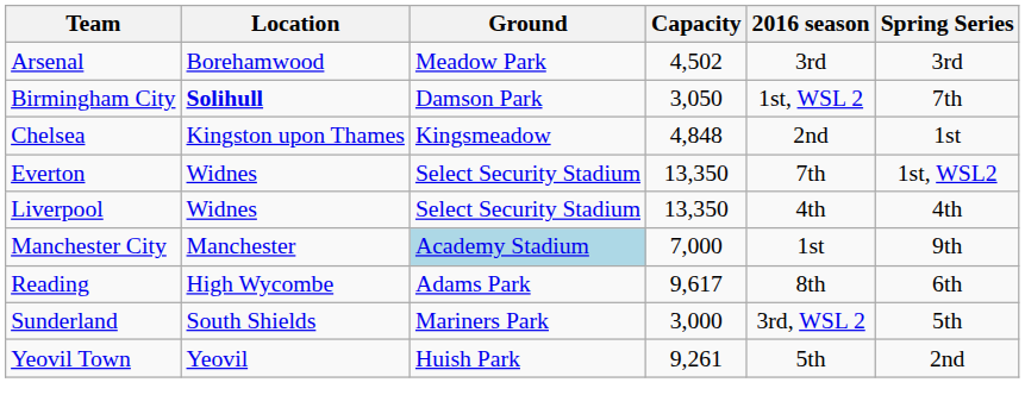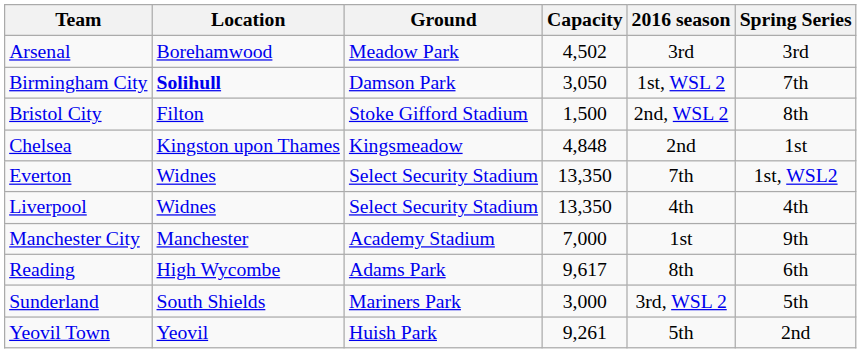 <table class="wikitable sortable">
 <tr>
 <th>Team</th>
 <th>Location</th>
 <th>Ground</th>
 <th>Capacity</th>
 <th data-sort-type=number>2016 season</th>
 <th data-sort-type=number>Spring Series</th>
 </tr>
 <tr>
 <td><a href='#'>Arsenal</a></td>
 <td><a href='#'>Borehamwood</a></td>
 <td><a href='#'>Meadow Park</a></td>
 <td style="text-align:center">4,502</td>
 <td style="text-align:center">3rd</td>
 <td style="text-align:center">3rd</td>
 </tr>
 <tr>
 <td><a href='#'>Birmingham City</a></td>
 <td><strong><a href='#'>Solihull</a></strong></td>
 <td><a href='#'>Damson Park</a></td>
 <td style="text-align:center">3,050</td>
 <td style="text-align:center">1st, <a href='#'>WSL 2</a></td>
 <td style="text-align:center">7th</td>
+</tr>
+<tr>
+<td><a href='#'>Bristol City</a></td>
+<td><a href='#'>Filton</a></td>
+<td><a href='#'>Stoke Gifford Stadium</a></td>
+<td style="text-align:center">1,500</td>
+<td style="text-align:center">2nd, <a href='#'>WSL 2</a></td>
+<td style="text-align:center">8th</td>
 </tr>
 <tr>
 <td><a href='#'>Chelsea</a></td>
 <td><a href='#'>Kingston upon Thames</a></td>
 <td><a href='#'>Kingsmeadow</a></td>
 <td style="text-align:center">4,848</td>
 <td style="text-align:center">2nd</td>
 <td style="text-align:center">1st</td>
 </tr>
 <tr>
 <td><a href='#'>Everton</a></td>
 <td><a href='#'>Widnes</a></td>
 <td><a href='#'>Select Security Stadium</a></td>
 <td style="text-align:center">13,350</td>
 <td style="text-align:center">7th</td>
 <td style="text-align:center">1st, <a href='#'>WSL2</a></td>
 </tr>
 <tr>
 <td><a href='#'>Liverpool</a></td>
 <td><a href='#'>Widnes</a></td>
 <td><a href='#'>Select Security Stadium</a></td>
 <td style="text-align:center">13,350</td>
 <td style="text-align:center">4th</td>
 <td style="text-align:center">4th</td>
 </tr>
 <tr>
 <td><a href='#'>Manchester City</a></td>
 <td><a href='#'>Manchester</a></td>
-<td style="background: lightblue;"><a href='#'>Academy Stadium</a></td>
+<td><a href='#'>Academy Stadium</a></td>
 <td style="text-align:center">7,000</td>
 <td style="text-align:center">1st</td>
 <td style="text-align:center">9th</td>
 </tr>
 <tr>
 <td><a href='#'>Reading</a></td>
 <td><a href='#'>High Wycombe</a></td>
 <td><a href='#'>Adams Park</a></td>
 <td style="text-align:center">9,617</td>
 <td style="text-align:center">8th</td>
 <td style="text-align:center">6th</td>
 </tr>
 <tr>
 <td><a href='#'>Sunderland</a></td>
 <td><a href='#'>South Shields</a></td>
 <td><a href='#'>Mariners Park</a></td>
 <td style="text-align:center">3,000</td>
 <td style="text-align:center">3rd, <a href='#'>WSL 2</a></td>
 <td style="text-align:center">5th</td>
 </tr>
 <tr>
 <td><a href='#'>Yeovil Town</a></td>
 <td><a href='#'>Yeovil</a></td>
 <td><a href='#'>Huish Park</a></td>
 <td style="text-align:center">9,261</td>
 <td style="text-align:center">5th</td>
 <td style="text-align:center">2nd</td>
 </tr>
 </table>
